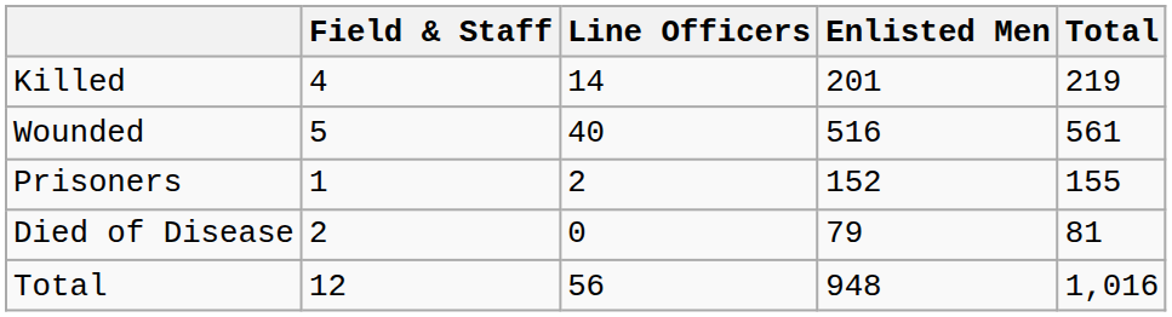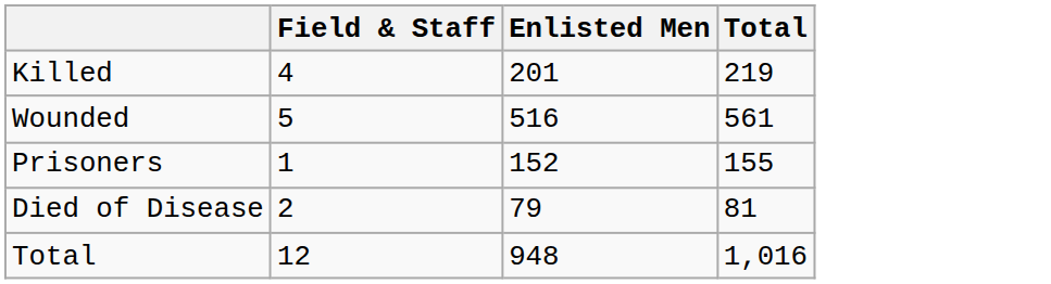 <table class="wikitable">
 <tr>
 <th></th>
 <th>Field & Staff</th>
-<th>Line Officers</th>
 <th>Enlisted Men</th>
 <th>Total</th>
 </tr>
 <tr>
 <td>Killed</td>
 <td>4</td>
-<td>14</td>
 <td>201</td>
 <td>219</td>
 </tr>
 <tr>
 <td>Wounded</td>
 <td>5</td>
-<td>40</td>
 <td>516</td>
 <td>561</td>
 </tr>
 <tr>
 <td>Prisoners</td>
 <td>1</td>
-<td>2</td>
 <td>152</td>
 <td>155</td>
 </tr>
 <tr>
 <td>Died of Disease</td>
 <td>2</td>
-<td>0</td>
 <td>79</td>
 <td>81</td>
 </tr>
 <tr>
 <td>Total</td>
 <td>12</td>
-<td>56</td>
 <td>948</td>
 <td>1,016</td>
 </tr>
 </table>
